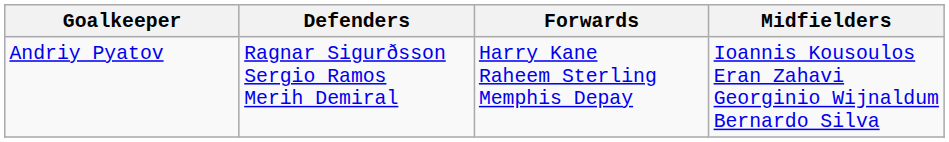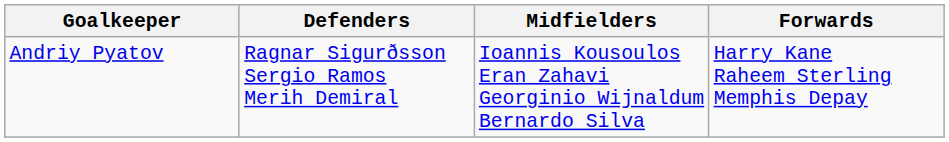 <table class="wikitable">
 <tr>
 <th style="width:25%">Goalkeeper</th>
 <th style="width:25%">Defenders</th>
+<th style="width:25%">Midfielders</th>
 <th style="width:25%">Forwards</th>
-<th style="width:25%">Midfielders</th>
 </tr>
 <tr style="vertical-align:top">
 <td> <a href='#'>Andriy Pyatov</a></td>
 <td> <a href='#'>Ragnar Sigurðsson</a><br> <a href='#'>Sergio Ramos</a><br> <a href='#'>Merih Demiral</a></td>
+<td> <a href='#'>Ioannis Kousoulos</a><br> <a href='#'>Eran Zahavi</a><br> <a href='#'>Georginio Wijnaldum</a><br> <a href='#'>Bernardo Silva</a></td>
 <td> <a href='#'>Harry Kane</a><br> <a href='#'>Raheem Sterling</a><br> <a href='#'>Memphis Depay</a></td>
-<td> <a href='#'>Ioannis Kousoulos</a><br> <a href='#'>Eran Zahavi</a><br> <a href='#'>Georginio Wijnaldum</a><br> <a href='#'>Bernardo Silva</a></td>
 </tr>
 </table>
